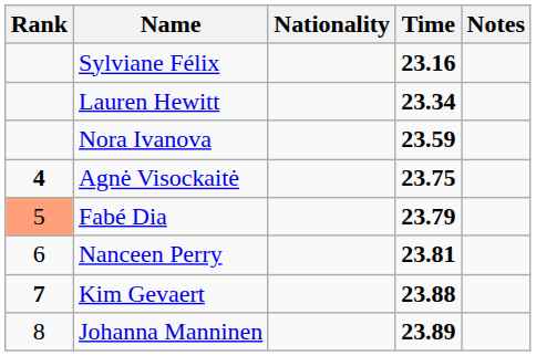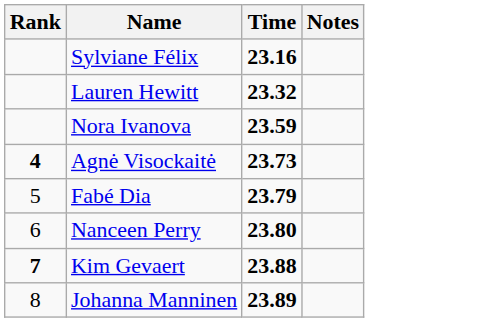 <table class="wikitable sortable" style="text-align:center">
 <tr>
 <th>Rank</th>
 <th>Name</th>
-<th>Nationality</th>
 <th>Time</th>
 <th>Notes</th>
 </tr>
 <tr>
 <td></td>
 <td align=left><a href='#'>Sylviane Félix</a></td>
-<td align=left></td>
 <td><strong>23.16</strong></td>
 <td></td>
 </tr>
 <tr>
 <td></td>
 <td align=left><a href='#'>Lauren Hewitt</a></td>
-<td align=left></td>
-<td><strong>23.34</strong></td>
+<td><strong>23.32</strong></td>
 <td></td>
 </tr>
 <tr>
 <td></td>
 <td align=left><a href='#'>Nora Ivanova</a></td>
-<td align=left></td>
 <td><strong>23.59</strong></td>
 <td></td>
 </tr>
 <tr>
 <td><strong>4</strong></td>
 <td align=left><a href='#'>Agnė Visockaitė</a></td>
-<td align=left></td>
-<td><strong>23.75</strong></td>
+<td><strong>23.73</strong></td>
 <td></td>
 </tr>
 <tr>
-<td style="background: lightsalmon;">5</td>
+<td>5</td>
 <td align=left><a href='#'>Fabé Dia</a></td>
-<td align=left></td>
 <td><strong>23.79</strong></td>
 <td></td>
 </tr>
 <tr>
 <td>6</td>
 <td align=left><a href='#'>Nanceen Perry</a></td>
-<td align=left></td>
-<td><strong>23.81</strong></td>
+<td><strong>23.80</strong></td>
 <td></td>
 </tr>
 <tr>
 <td><strong>7</strong></td>
 <td align=left><a href='#'>Kim Gevaert</a></td>
-<td align=left></td>
 <td><strong>23.88</strong></td>
 <td></td>
 </tr>
 <tr>
 <td>8</td>
 <td align=left><a href='#'>Johanna Manninen</a></td>
-<td align=left></td>
 <td><strong>23.89</strong></td>
 <td></td>
 </tr>
 </table>
